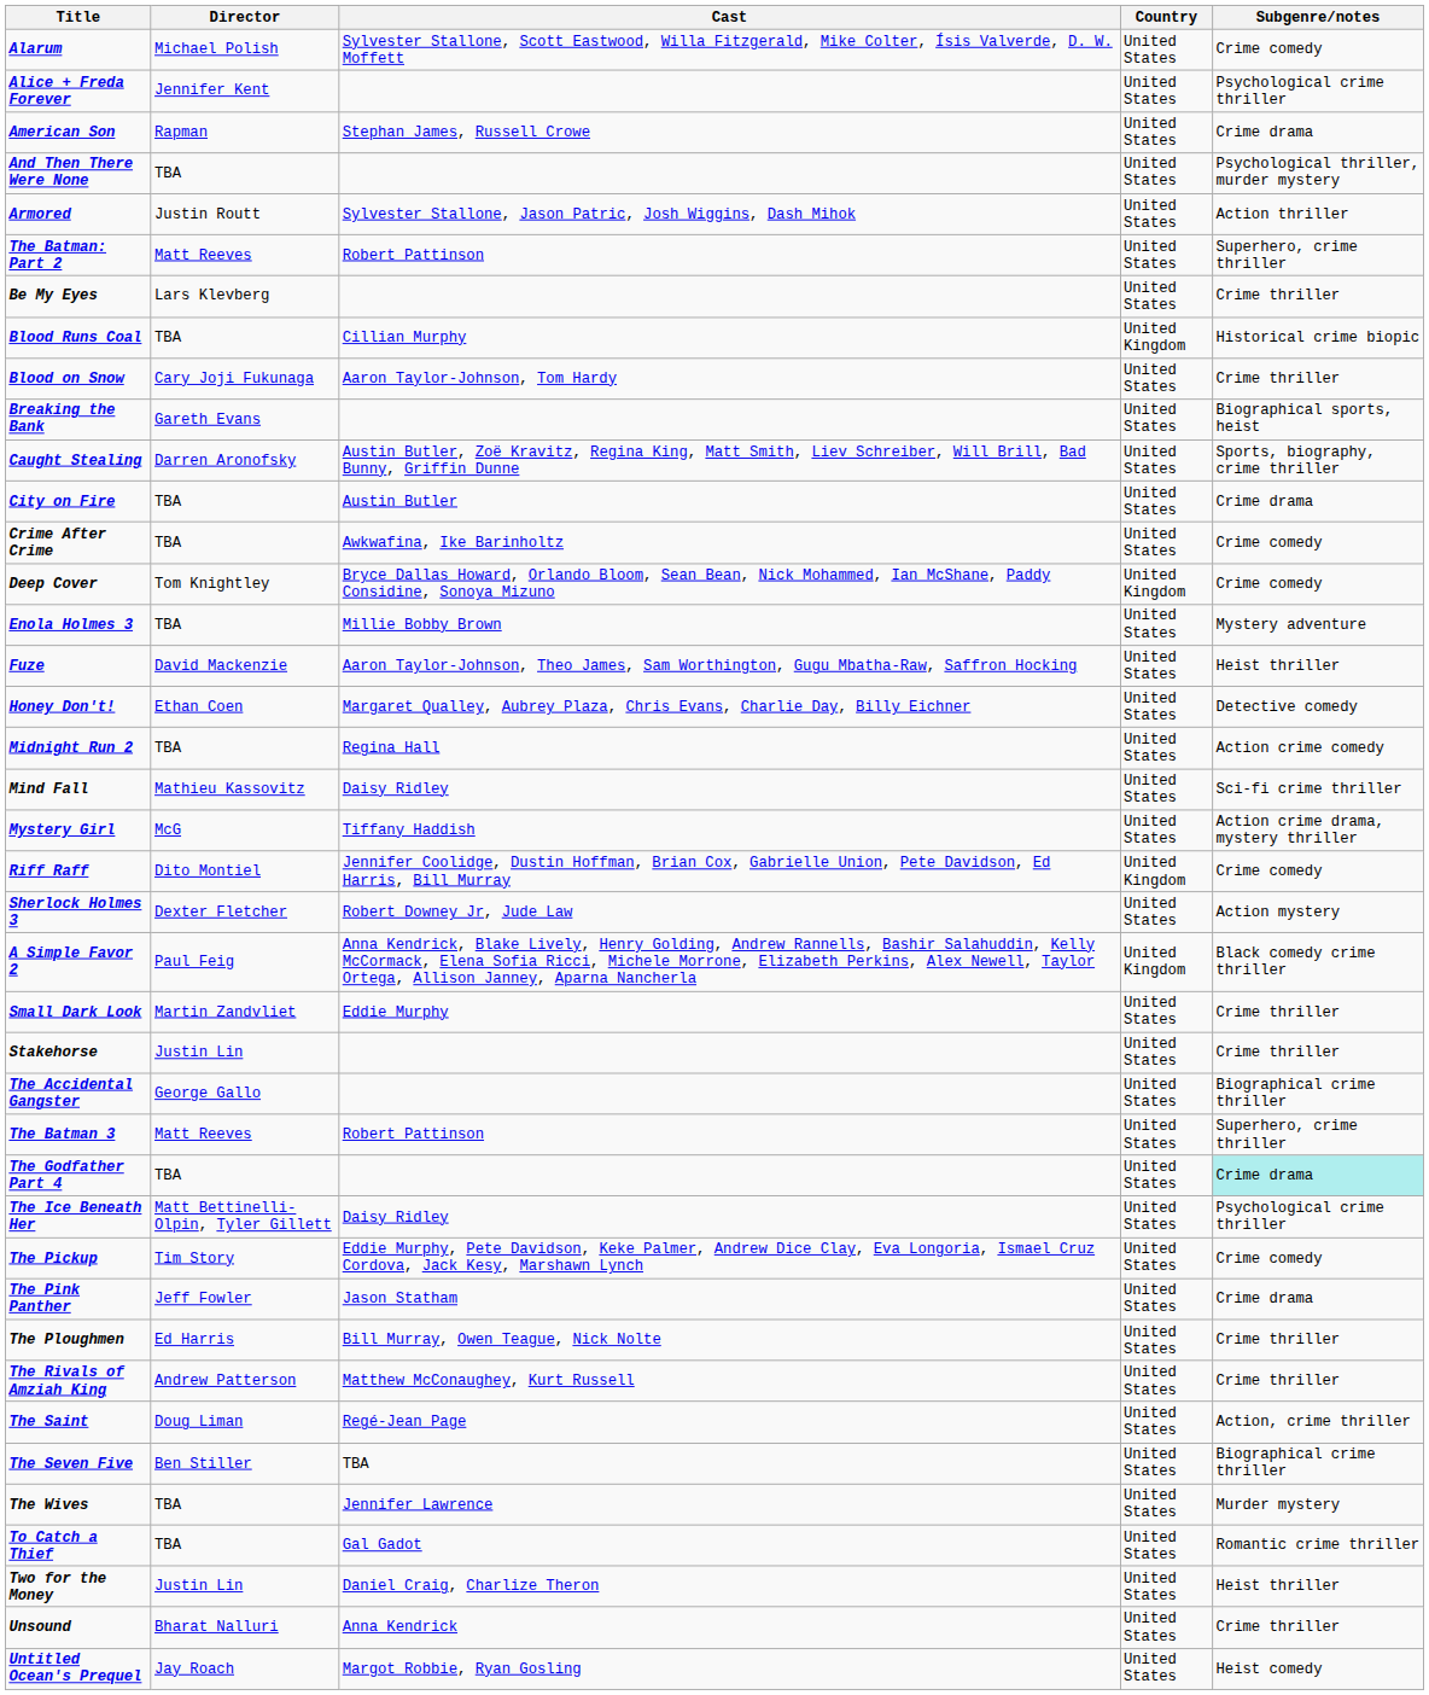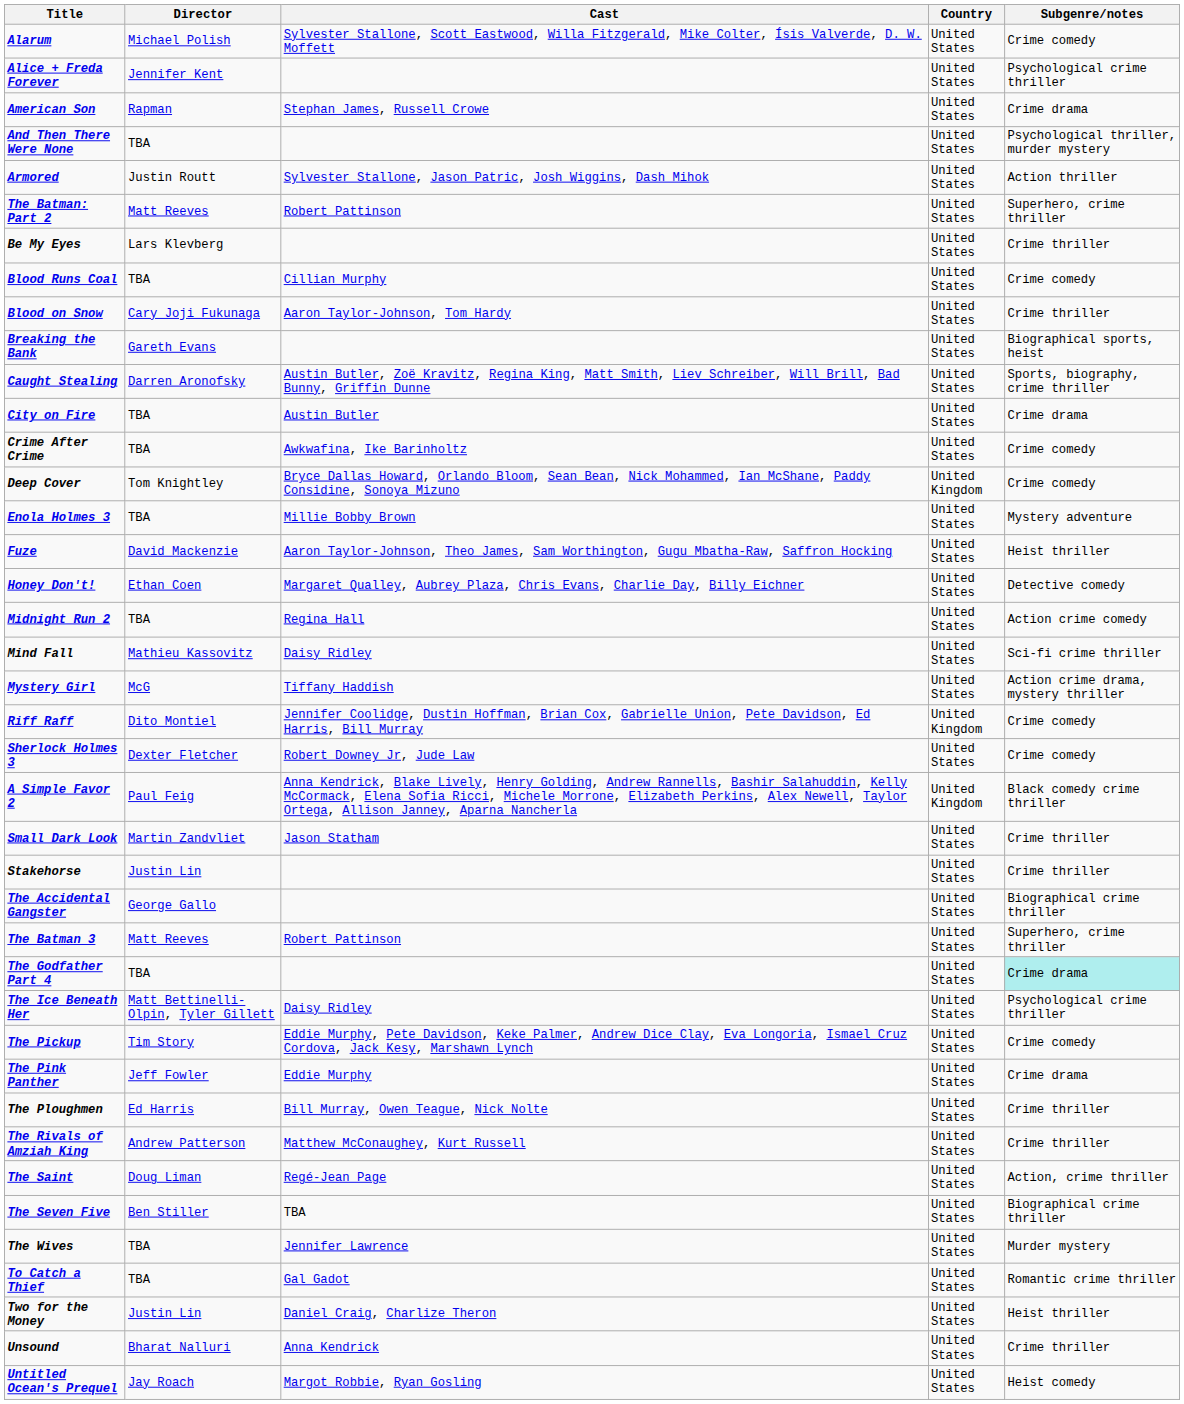 <table class="wikitable sortable">
 <tr>
 <th>Title</th>
 <th>Director</th>
 <th>Cast</th>
 <th>Country</th>
 <th>Subgenre/notes</th>
 </tr>
 <tr>
 <td><em><a href='#'><strong>Alarum</strong></a></em></td>
 <td><a href='#'>Michael Polish</a></td>
 <td><a href='#'>Sylvester Stallone</a>, <a href='#'>Scott Eastwood</a>, <a href='#'>Willa Fitzgerald</a>, <a href='#'>Mike Colter</a>, <a href='#'>Ísis Valverde</a>, <a href='#'>D. W. Moffett</a></td>
 <td>United States</td>
 <td>Crime comedy</td>
 </tr>
 <tr>
 <td><em><a href='#'><strong>Alice + Freda Forever</strong></a></em></td>
 <td><a href='#'>Jennifer Kent</a></td>
 <td></td>
 <td>United States</td>
 <td>Psychological crime thriller</td>
 </tr>
 <tr>
 <td><em><a href='#'><strong>American Son</strong></a></em></td>
 <td><a href='#'>Rapman</a></td>
 <td><a href='#'>Stephan James</a>, <a href='#'>Russell Crowe</a></td>
 <td>United States</td>
 <td>Crime drama</td>
 </tr>
 <tr>
 <td><strong><em><a href='#'>And Then There Were None</a></em></strong></td>
 <td>TBA</td>
 <td></td>
 <td>United States</td>
 <td>Psychological thriller, murder mystery</td>
 </tr>
 <tr>
 <td><em><a href='#'><strong>Armored</strong></a></em></td>
 <td>Justin Routt</td>
 <td><a href='#'>Sylvester Stallone</a>, <a href='#'>Jason Patric</a>, <a href='#'>Josh Wiggins</a>, <a href='#'>Dash Mihok</a></td>
 <td>United States</td>
 <td>Action thriller</td>
 </tr>
 <tr>
 <td><em><a href='#'><strong>The Batman: Part 2</strong></a></em></td>
 <td><a href='#'>Matt Reeves</a></td>
 <td><a href='#'>Robert Pattinson</a></td>
 <td>United States</td>
 <td>Superhero, crime thriller</td>
 </tr>
 <tr>
 <td><strong><em>Be My Eyes</em></strong></td>
 <td>Lars Klevberg</td>
 <td></td>
 <td>United States</td>
 <td>Crime thriller</td>
 </tr>
 <tr>
 <td><em><a href='#'><strong>Blood Runs Coal</strong></a></em></td>
 <td>TBA</td>
 <td><a href='#'>Cillian Murphy</a></td>
-<td>United Kingdom</td>
-<td>Historical crime biopic</td>
+<td>United States</td>
+<td>Crime comedy</td>
 </tr>
 <tr>
 <td><em><a href='#'><strong>Blood on Snow</strong></a></em></td>
 <td><a href='#'>Cary Joji Fukunaga</a></td>
 <td><a href='#'>Aaron Taylor-Johnson</a>, <a href='#'>Tom Hardy</a></td>
 <td>United States</td>
 <td>Crime thriller</td>
 </tr>
 <tr>
 <td><em><a href='#'><strong>Breaking the Bank</strong></a></em></td>
 <td><a href='#'>Gareth Evans</a></td>
 <td></td>
 <td>United States</td>
 <td>Biographical sports, heist</td>
 </tr>
 <tr>
 <td><strong><em><a href='#'>Caught Stealing</a></em></strong></td>
 <td><a href='#'>Darren Aronofsky</a></td>
 <td><a href='#'>Austin Butler</a>, <a href='#'>Zoë Kravitz</a>, <a href='#'>Regina King</a>, <a href='#'>Matt Smith</a>, <a href='#'>Liev Schreiber</a>, <a href='#'>Will Brill</a>, <a href='#'>Bad Bunny</a>, <a href='#'>Griffin Dunne</a></td>
 <td>United States</td>
 <td>Sports, biography, crime thriller</td>
 </tr>
 <tr>
 <td><em><a href='#'><strong>City on Fire</strong></a></em></td>
 <td>TBA</td>
 <td><a href='#'>Austin Butler</a></td>
 <td>United States</td>
 <td>Crime drama</td>
 </tr>
 <tr>
 <td><strong><em>Crime After Crime</em></strong></td>
 <td>TBA</td>
 <td><a href='#'>Awkwafina</a>, <a href='#'>Ike Barinholtz</a></td>
 <td>United States</td>
 <td>Crime comedy</td>
 </tr>
 <tr>
 <td><strong><em>Deep Cover</em></strong></td>
 <td>Tom Knightley</td>
 <td><a href='#'>Bryce Dallas Howard</a>, <a href='#'>Orlando Bloom</a>, <a href='#'>Sean Bean</a>, <a href='#'>Nick Mohammed</a>, <a href='#'>Ian McShane</a>, <a href='#'>Paddy Considine</a>, <a href='#'>Sonoya Mizuno</a></td>
 <td>United Kingdom</td>
 <td>Crime comedy</td>
 </tr>
 <tr>
 <td><em><a href='#'><strong>Enola Holmes 3</strong></a></em></td>
 <td>TBA</td>
 <td><a href='#'>Millie Bobby Brown</a></td>
 <td>United States</td>
 <td>Mystery adventure</td>
 </tr>
 <tr>
 <td><em><a href='#'><strong>Fuze</strong></a></em></td>
 <td><a href='#'>David Mackenzie</a></td>
 <td><a href='#'>Aaron Taylor-Johnson</a>, <a href='#'>Theo James</a>, <a href='#'>Sam Worthington</a>, <a href='#'>Gugu Mbatha-Raw</a>, <a href='#'>Saffron Hocking</a></td>
 <td>United States</td>
 <td>Heist thriller</td>
 </tr>
 <tr>
 <td><strong><em><a href='#'>Honey Don't!</a></em></strong></td>
 <td><a href='#'>Ethan Coen</a></td>
 <td><a href='#'>Margaret Qualley</a>, <a href='#'>Aubrey Plaza</a>, <a href='#'>Chris Evans</a>, <a href='#'>Charlie Day</a>, <a href='#'>Billy Eichner</a></td>
 <td>United States</td>
 <td>Detective comedy</td>
 </tr>
 <tr>
 <td><strong><a href='#'><em>Midnight Run 2</em></a></strong></td>
 <td>TBA</td>
 <td><a href='#'>Regina Hall</a></td>
 <td>United States</td>
 <td>Action crime comedy</td>
 </tr>
 <tr>
 <td><strong><em>Mind Fall</em></strong></td>
 <td><a href='#'>Mathieu Kassovitz</a></td>
 <td><a href='#'>Daisy Ridley</a></td>
 <td>United States</td>
 <td>Sci-fi crime thriller</td>
 </tr>
 <tr>
 <td><em><a href='#'><strong>Mystery Girl</strong></a></em></td>
 <td><a href='#'>McG</a></td>
 <td><a href='#'>Tiffany Haddish</a></td>
 <td>United States</td>
 <td>Action crime drama, mystery thriller</td>
 </tr>
 <tr>
 <td><em><a href='#'><strong>Riff Raff</strong></a></em></td>
 <td><a href='#'>Dito Montiel</a></td>
 <td><a href='#'>Jennifer Coolidge</a>, <a href='#'>Dustin Hoffman</a>, <a href='#'>Brian Cox</a>, <a href='#'>Gabrielle Union</a>, <a href='#'>Pete Davidson</a>, <a href='#'>Ed Harris</a>, <a href='#'>Bill Murray</a></td>
 <td>United Kingdom</td>
 <td>Crime comedy</td>
 </tr>
 <tr>
 <td><em><a href='#'><strong>Sherlock Holmes 3</strong></a></em></td>
 <td><a href='#'>Dexter Fletcher</a></td>
 <td><a href='#'>Robert Downey Jr</a>, <a href='#'>Jude Law</a></td>
 <td>United States</td>
-<td>Action mystery</td>
+<td>Crime comedy</td>
 </tr>
 <tr>
 <td><em><a href='#'><strong>A Simple Favor 2</strong></a></em></td>
 <td><a href='#'>Paul Feig</a></td>
 <td><a href='#'>Anna Kendrick</a>, <a href='#'>Blake Lively</a>, <a href='#'>Henry Golding</a>, <a href='#'>Andrew Rannells</a>, <a href='#'>Bashir Salahuddin</a>, <a href='#'>Kelly McCormack</a>, <a href='#'>Elena Sofia Ricci</a>, <a href='#'>Michele Morrone</a>, <a href='#'>Elizabeth Perkins</a>, <a href='#'>Alex Newell</a>, <a href='#'>Taylor Ortega</a>, <a href='#'>Allison Janney</a>, <a href='#'>Aparna Nancherla</a></td>
 <td>United Kingdom</td>
 <td>Black comedy crime thriller</td>
 </tr>
 <tr>
 <td><strong><em><a href='#'>Small Dark Look</a></em></strong></td>
 <td><a href='#'>Martin Zandvliet</a></td>
-<td><a href='#'>Eddie Murphy</a></td>
+<td><a href='#'>Jason Statham</a></td>
 <td>United States</td>
 <td>Crime thriller</td>
 </tr>
 <tr>
 <td><strong><em>Stakehorse</em></strong></td>
 <td><a href='#'>Justin Lin</a></td>
 <td></td>
 <td>United States</td>
 <td>Crime thriller</td>
 </tr>
 <tr>
 <td><strong><em><a href='#'>The Accidental Gangster</a></em></strong></td>
 <td><a href='#'>George Gallo</a></td>
 <td></td>
 <td>United States</td>
 <td>Biographical crime thriller</td>
 </tr>
 <tr>
 <td><em><a href='#'><strong>The Batman 3</strong></a></em></td>
 <td><a href='#'>Matt Reeves</a></td>
 <td><a href='#'>Robert Pattinson</a></td>
 <td>United States</td>
 <td>Superhero, crime thriller</td>
 </tr>
 <tr>
 <td><em><a href='#'><strong>The Godfather Part 4</strong></a></em></td>
 <td>TBA</td>
 <td></td>
 <td>United States</td>
 <td style="background: paleturquoise;">Crime drama</td>
 </tr>
 <tr>
 <td><em><a href='#'><strong>The Ice Beneath Her</strong></a></em></td>
 <td><a href='#'>Matt Bettinelli-Olpin</a>, <a href='#'>Tyler Gillett</a></td>
 <td><a href='#'>Daisy Ridley</a></td>
 <td>United States</td>
 <td>Psychological crime thriller</td>
 </tr>
 <tr>
 <td><em><a href='#'><strong>The Pickup</strong></a></em></td>
 <td><a href='#'>Tim Story</a></td>
 <td><a href='#'>Eddie Murphy</a>, <a href='#'>Pete Davidson</a>, <a href='#'>Keke Palmer</a>, <a href='#'>Andrew Dice Clay</a>, <a href='#'>Eva Longoria</a>, <a href='#'>Ismael Cruz Cordova</a>, <a href='#'>Jack Kesy</a>, <a href='#'>Marshawn Lynch</a></td>
 <td>United States</td>
 <td>Crime comedy</td>
 </tr>
 <tr>
 <td><em><a href='#'><strong>The Pink Panther</strong></a></em></td>
 <td><a href='#'>Jeff Fowler</a></td>
-<td><a href='#'>Jason Statham</a></td>
+<td><a href='#'>Eddie Murphy</a></td>
 <td>United States</td>
 <td>Crime drama</td>
 </tr>
 <tr>
 <td><strong><em>The Ploughmen</em></strong></td>
 <td><a href='#'>Ed Harris</a></td>
 <td><a href='#'>Bill Murray</a>, <a href='#'>Owen Teague</a>, <a href='#'>Nick Nolte</a></td>
 <td>United States</td>
 <td>Crime thriller</td>
 </tr>
 <tr>
 <td><strong><em><a href='#'>The Rivals of Amziah King</a></em></strong></td>
 <td><a href='#'>Andrew Patterson</a></td>
 <td><a href='#'>Matthew McConaughey</a>, <a href='#'>Kurt Russell</a></td>
 <td>United States</td>
 <td>Crime thriller</td>
 </tr>
 <tr>
 <td><em><a href='#'><strong>The Saint</strong></a></em></td>
 <td><a href='#'>Doug Liman</a></td>
 <td><a href='#'>Regé-Jean Page</a></td>
 <td>United States</td>
 <td>Action, crime thriller</td>
 </tr>
 <tr>
 <td><em><a href='#'><strong>The Seven Five</strong></a></em></td>
 <td><a href='#'>Ben Stiller</a></td>
 <td>TBA</td>
 <td>United States</td>
 <td>Biographical crime thriller</td>
 </tr>
 <tr>
 <td><strong><em>The Wives</em></strong></td>
 <td>TBA</td>
 <td><a href='#'>Jennifer Lawrence</a></td>
 <td>United States</td>
 <td>Murder mystery</td>
 </tr>
 <tr>
 <td><strong><em><a href='#'>To Catch a Thief</a></em></strong></td>
 <td>TBA</td>
 <td><a href='#'>Gal Gadot</a></td>
 <td>United States</td>
 <td>Romantic crime thriller</td>
 </tr>
 <tr>
 <td><strong><em>Two for the Money</em></strong></td>
 <td><a href='#'>Justin Lin</a></td>
 <td><a href='#'>Daniel Craig</a>, <a href='#'>Charlize Theron</a></td>
 <td>United States</td>
 <td>Heist thriller</td>
 </tr>
 <tr>
 <td><strong><em>Unsound</em></strong></td>
 <td><a href='#'>Bharat Nalluri</a></td>
 <td><a href='#'>Anna Kendrick</a></td>
 <td>United States</td>
 <td>Crime thriller</td>
 </tr>
 <tr>
 <td><em><a href='#'><strong>Untitled Ocean's Prequel</strong></a></em></td>
 <td><a href='#'>Jay Roach</a></td>
 <td><a href='#'>Margot Robbie</a>, <a href='#'>Ryan Gosling</a></td>
 <td>United States</td>
 <td>Heist comedy</td>
 </tr>
 </table>
